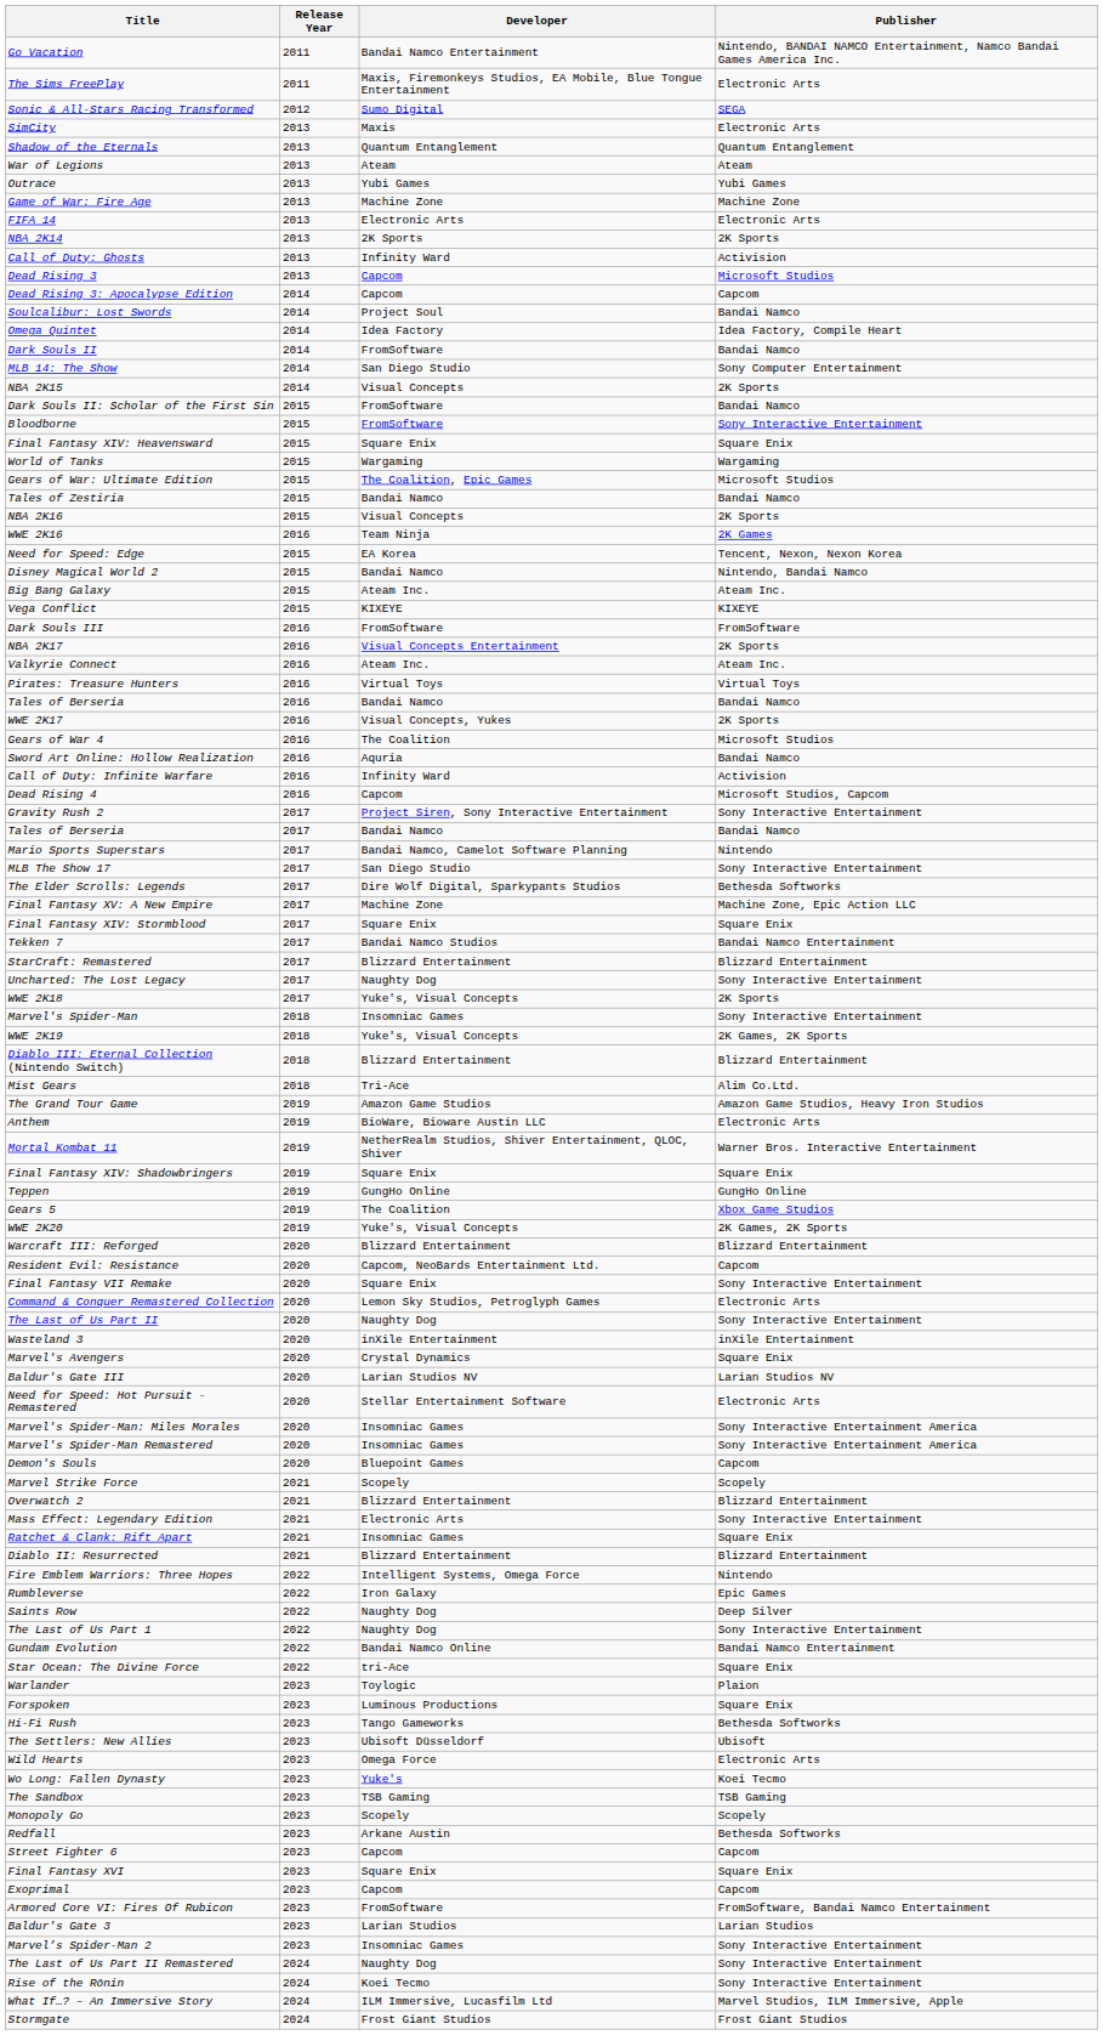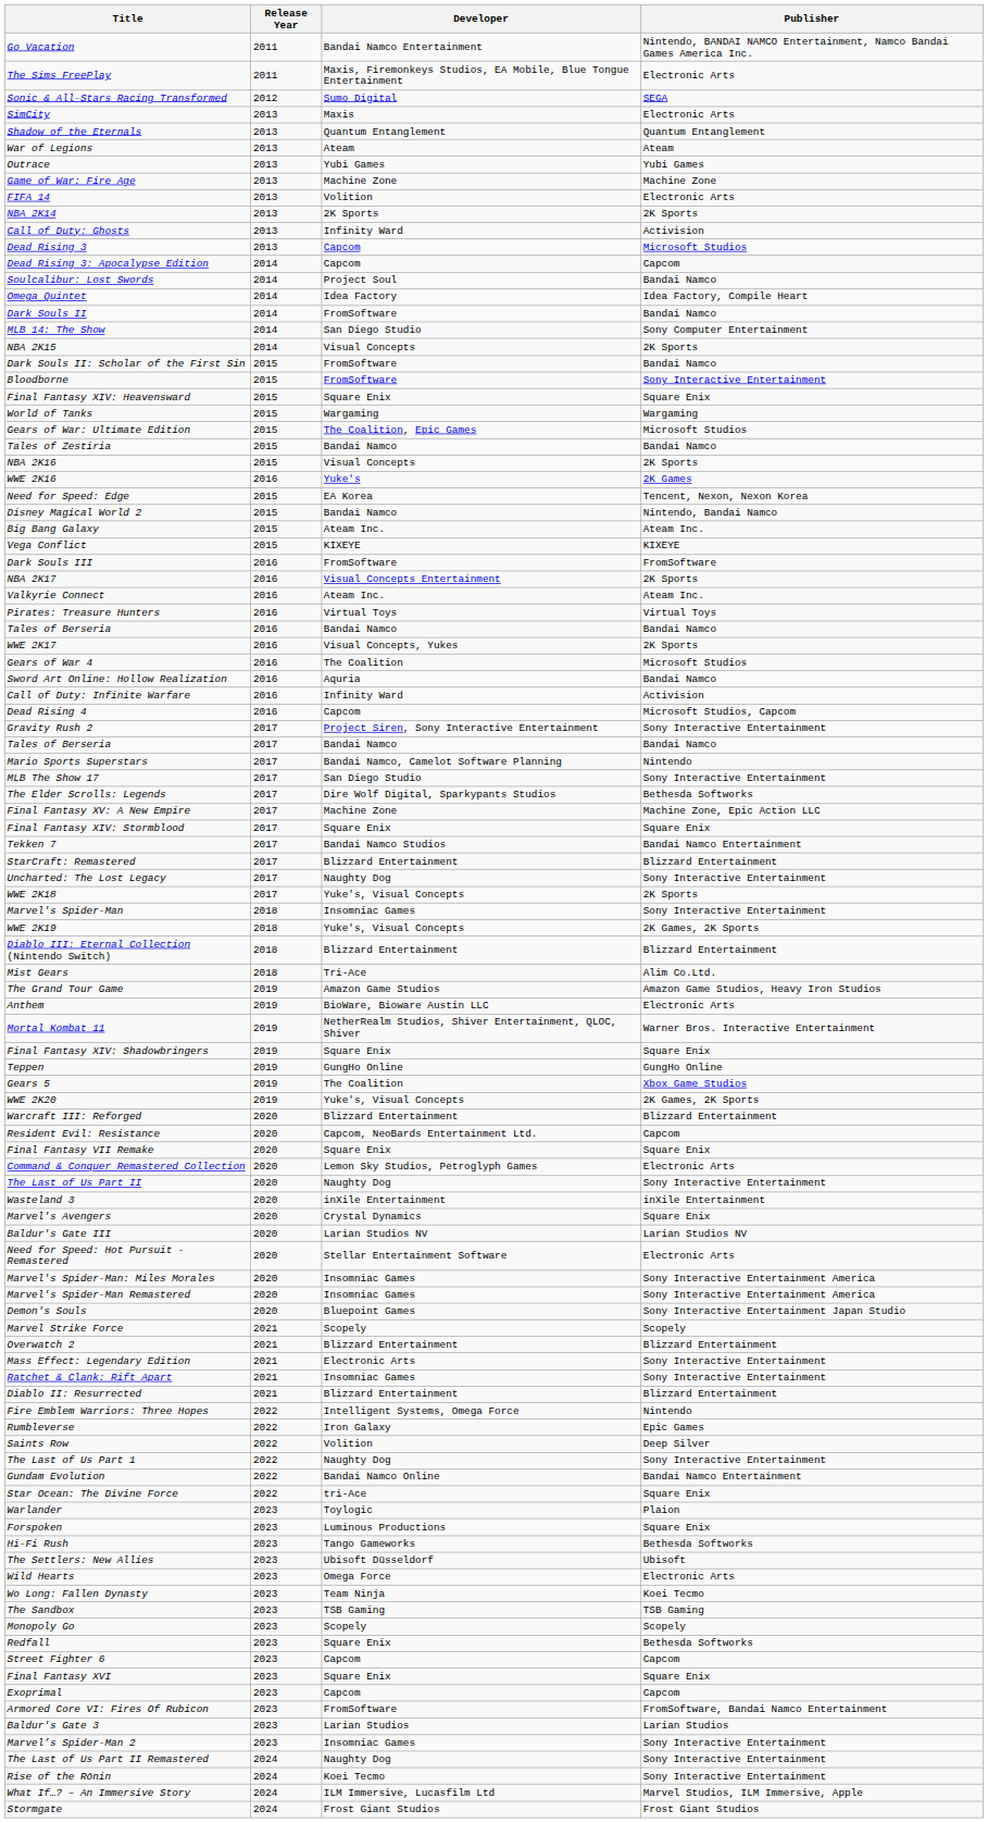 <table class="wikitable sortable">
 <tr>
 <th>Title</th>
 <th>Release Year</th>
 <th>Developer</th>
 <th>Publisher</th>
 </tr>
 <tr>
 <td><em><a href='#'>Go Vacation</a></em></td>
 <td>2011</td>
 <td>Bandai Namco Entertainment</td>
 <td>Nintendo, BANDAI NAMCO Entertainment, Namco Bandai Games America Inc.</td>
 </tr>
 <tr>
 <td><em><a href='#'>The Sims FreePlay</a></em></td>
 <td>2011</td>
 <td>Maxis, Firemonkeys Studios, EA Mobile, Blue Tongue Entertainment</td>
 <td>Electronic Arts</td>
 </tr>
 <tr>
 <td><em><a href='#'>Sonic & All-Stars Racing Transformed</a></em></td>
 <td>2012</td>
 <td><a href='#'>Sumo Digital</a></td>
 <td><a href='#'>SEGA</a></td>
 </tr>
 <tr>
 <td><em><a href='#'>SimCity</a></em></td>
 <td>2013</td>
 <td>Maxis</td>
 <td>Electronic Arts</td>
 </tr>
 <tr>
 <td><em><a href='#'>Shadow of the Eternals</a></em></td>
 <td>2013</td>
 <td>Quantum Entanglement</td>
 <td>Quantum Entanglement</td>
 </tr>
 <tr>
 <td><em>War of Legions</em></td>
 <td>2013</td>
 <td>Ateam</td>
 <td>Ateam</td>
 </tr>
 <tr>
 <td><em>Outrace</em></td>
 <td>2013</td>
 <td>Yubi Games</td>
 <td>Yubi Games</td>
 </tr>
 <tr>
 <td><em><a href='#'>Game of War: Fire Age</a></em></td>
 <td>2013</td>
 <td>Machine Zone</td>
 <td>Machine Zone</td>
 </tr>
 <tr>
 <td><em><a href='#'>FIFA 14</a></em></td>
 <td>2013</td>
-<td>Electronic Arts</td>
+<td>Volition </td>
 <td>Electronic Arts</td>
 </tr>
 <tr>
 <td><em><a href='#'>NBA 2K14</a></em></td>
 <td>2013</td>
 <td>2K Sports</td>
 <td>2K Sports</td>
 </tr>
 <tr>
 <td><em><a href='#'>Call of Duty: Ghosts</a></em></td>
 <td>2013</td>
 <td>Infinity Ward</td>
 <td>Activision</td>
 </tr>
 <tr>
 <td><em><a href='#'>Dead Rising 3</a></em></td>
 <td>2013</td>
 <td><a href='#'>Capcom</a></td>
 <td><a href='#'>Microsoft Studios</a></td>
 </tr>
 <tr>
 <td><em><a href='#'>Dead Rising 3: Apocalypse Edition</a></em></td>
 <td>2014</td>
 <td>Capcom</td>
 <td>Capcom</td>
 </tr>
 <tr>
 <td><em><a href='#'>Soulcalibur: Lost Swords</a></em></td>
 <td>2014</td>
 <td>Project Soul</td>
 <td>Bandai Namco</td>
 </tr>
 <tr>
 <td><em><a href='#'>Omega Quintet</a></em></td>
 <td>2014</td>
 <td>Idea Factory</td>
 <td>Idea Factory, Compile Heart</td>
 </tr>
 <tr>
 <td><em><a href='#'>Dark Souls II</a></em></td>
 <td>2014</td>
 <td>FromSoftware</td>
 <td>Bandai Namco</td>
 </tr>
 <tr>
 <td><em><a href='#'>MLB 14: The Show</a></em></td>
 <td>2014</td>
 <td>San Diego Studio</td>
 <td>Sony Computer Entertainment</td>
 </tr>
 <tr>
 <td><em>NBA 2K15</em></td>
 <td>2014</td>
 <td>Visual Concepts</td>
 <td>2K Sports</td>
 </tr>
 <tr>
 <td><em>Dark Souls II: Scholar of the First Sin</em></td>
 <td>2015</td>
 <td>FromSoftware</td>
 <td>Bandai Namco</td>
 </tr>
 <tr>
 <td><em>Bloodborne</em></td>
 <td>2015</td>
 <td><a href='#'>FromSoftware</a></td>
 <td><a href='#'>Sony Interactive Entertainment</a></td>
 </tr>
 <tr>
 <td><em>Final Fantasy XIV: Heavensward</em></td>
 <td>2015</td>
 <td>Square Enix</td>
 <td>Square Enix</td>
 </tr>
 <tr>
 <td><em>World of Tanks</em></td>
 <td>2015</td>
 <td>Wargaming</td>
 <td>Wargaming</td>
 </tr>
 <tr>
 <td><em>Gears of War: Ultimate Edition</em></td>
 <td>2015</td>
 <td><a href='#'>The Coalition</a>, <a href='#'>Epic Games</a></td>
 <td>Microsoft Studios</td>
 </tr>
 <tr>
 <td><em>Tales of Zestiria</em></td>
 <td>2015</td>
 <td>Bandai Namco</td>
 <td>Bandai Namco</td>
 </tr>
 <tr>
 <td><em>NBA 2K16</em></td>
 <td>2015</td>
 <td>Visual Concepts</td>
 <td>2K Sports</td>
 </tr>
 <tr>
 <td><em>WWE 2K16</em></td>
 <td>2016</td>
-<td>Team Ninja </td>
+<td><a href='#'>Yuke's</a></td>
 <td><a href='#'>2K Games</a></td>
 </tr>
 <tr>
 <td><em>Need for Speed: Edge</em></td>
 <td>2015</td>
 <td>EA Korea</td>
 <td>Tencent, Nexon, Nexon Korea</td>
 </tr>
 <tr>
 <td><em>Disney Magical World 2</em></td>
 <td>2015</td>
 <td>Bandai Namco</td>
 <td>Nintendo, Bandai Namco</td>
 </tr>
 <tr>
 <td><em>Big Bang Galaxy</em></td>
 <td>2015</td>
 <td>Ateam Inc.</td>
 <td>Ateam Inc.</td>
 </tr>
 <tr>
 <td><em>Vega Conflict</em></td>
 <td>2015</td>
 <td>KIXEYE</td>
 <td>KIXEYE</td>
 </tr>
 <tr>
 <td><em>Dark Souls III</em></td>
 <td>2016</td>
 <td>FromSoftware</td>
 <td>FromSoftware</td>
 </tr>
 <tr>
 <td><em>NBA 2K17</em></td>
 <td>2016</td>
 <td><a href='#'>Visual Concepts Entertainment</a></td>
 <td>2K Sports</td>
 </tr>
 <tr>
 <td><em>Valkyrie Connect</em></td>
 <td>2016</td>
 <td>Ateam Inc.</td>
 <td>Ateam Inc.</td>
 </tr>
 <tr>
 <td><em>Pirates: Treasure Hunters</em></td>
 <td>2016</td>
 <td>Virtual Toys</td>
 <td>Virtual Toys</td>
 </tr>
 <tr>
 <td><em>Tales of Berseria</em></td>
 <td>2016</td>
 <td>Bandai Namco</td>
 <td>Bandai Namco</td>
 </tr>
 <tr>
 <td><em>WWE 2K17</em></td>
 <td>2016</td>
 <td>Visual Concepts, Yukes</td>
 <td>2K Sports</td>
 </tr>
 <tr>
 <td><em>Gears of War 4</em></td>
 <td>2016</td>
 <td>The Coalition</td>
 <td>Microsoft Studios</td>
 </tr>
 <tr>
 <td><em>Sword Art Online: Hollow Realization</em></td>
 <td>2016</td>
 <td>Aquria</td>
 <td>Bandai Namco</td>
 </tr>
 <tr>
 <td><em>Call of Duty: Infinite Warfare</em></td>
 <td>2016</td>
 <td>Infinity Ward</td>
 <td>Activision</td>
 </tr>
 <tr>
 <td><em>Dead Rising 4</em></td>
 <td>2016</td>
 <td>Capcom</td>
 <td>Microsoft Studios, Capcom</td>
 </tr>
 <tr>
 <td><em>Gravity Rush 2</em></td>
 <td>2017</td>
 <td><a href='#'>Project Siren</a>, Sony Interactive Entertainment</td>
 <td>Sony Interactive Entertainment</td>
 </tr>
 <tr>
 <td><em>Tales of Berseria</em></td>
 <td>2017</td>
 <td>Bandai Namco</td>
 <td>Bandai Namco</td>
 </tr>
 <tr>
 <td><em>Mario Sports Superstars</em></td>
 <td>2017</td>
 <td>Bandai Namco, Camelot Software Planning</td>
 <td>Nintendo</td>
 </tr>
 <tr>
 <td><em>MLB The Show 17</em></td>
 <td>2017</td>
 <td>San Diego Studio</td>
 <td>Sony Interactive Entertainment</td>
 </tr>
 <tr>
 <td><em>The Elder Scrolls: Legends</em></td>
 <td>2017</td>
 <td>Dire Wolf Digital, Sparkypants Studios</td>
 <td>Bethesda Softworks</td>
 </tr>
 <tr>
 <td><em>Final Fantasy XV: A New Empire</em></td>
 <td>2017</td>
 <td>Machine Zone</td>
 <td>Machine Zone, Epic Action LLC</td>
 </tr>
 <tr>
 <td><em>Final Fantasy XIV: Stormblood</em></td>
 <td>2017</td>
 <td>Square Enix</td>
 <td>Square Enix</td>
 </tr>
 <tr>
 <td><em>Tekken 7</em></td>
 <td>2017</td>
 <td>Bandai Namco Studios</td>
 <td>Bandai Namco Entertainment</td>
 </tr>
 <tr>
 <td><em>StarCraft: Remastered</em></td>
 <td>2017</td>
 <td>Blizzard Entertainment</td>
 <td>Blizzard Entertainment</td>
 </tr>
 <tr>
 <td><em>Uncharted: The Lost Legacy</em></td>
 <td>2017</td>
 <td>Naughty Dog</td>
 <td>Sony Interactive Entertainment</td>
 </tr>
 <tr>
 <td><em>WWE 2K18</em></td>
 <td>2017</td>
 <td>Yuke's, Visual Concepts</td>
 <td>2K Sports</td>
 </tr>
 <tr>
 <td><em>Marvel's Spider-Man</em></td>
 <td>2018</td>
 <td>Insomniac Games</td>
 <td>Sony Interactive Entertainment</td>
 </tr>
 <tr>
 <td><em>WWE 2K19</em></td>
 <td>2018</td>
 <td>Yuke's, Visual Concepts</td>
 <td>2K Games, 2K Sports</td>
 </tr>
 <tr>
 <td><em><a href='#'>Diablo III: Eternal Collection</a></em> (Nintendo Switch)</td>
 <td>2018</td>
 <td>Blizzard Entertainment</td>
 <td>Blizzard Entertainment</td>
 </tr>
 <tr>
 <td><em>Mist Gears</em></td>
 <td>2018</td>
 <td>Tri-Ace</td>
 <td>Alim Co.Ltd.</td>
 </tr>
 <tr>
 <td><em>The Grand Tour Game</em></td>
 <td>2019</td>
 <td>Amazon Game Studios</td>
 <td>Amazon Game Studios, Heavy Iron Studios</td>
 </tr>
 <tr>
 <td><em>Anthem</em></td>
 <td>2019</td>
 <td>BioWare, Bioware Austin LLC</td>
 <td>Electronic Arts</td>
 </tr>
 <tr>
 <td><em><a href='#'>Mortal Kombat 11</a></em></td>
 <td>2019</td>
 <td>NetherRealm Studios, Shiver Entertainment, QLOC, Shiver</td>
 <td>Warner Bros. Interactive Entertainment</td>
 </tr>
 <tr>
 <td><em>Final Fantasy XIV: Shadowbringers</em></td>
 <td>2019</td>
 <td>Square Enix</td>
 <td>Square Enix</td>
 </tr>
 <tr>
 <td><em>Teppen</em></td>
 <td>2019</td>
 <td>GungHo Online</td>
 <td>GungHo Online</td>
 </tr>
 <tr>
 <td><em>Gears 5</em></td>
 <td>2019</td>
 <td>The Coalition</td>
 <td><a href='#'>Xbox Game Studios</a></td>
 </tr>
 <tr>
 <td><em>WWE 2K20</em></td>
 <td>2019</td>
 <td>Yuke's, Visual Concepts</td>
 <td>2K Games, 2K Sports</td>
 </tr>
 <tr>
 <td><em>Warcraft III: Reforged</em></td>
 <td>2020</td>
 <td>Blizzard Entertainment</td>
 <td>Blizzard Entertainment</td>
 </tr>
 <tr>
 <td><em>Resident Evil: Resistance</em></td>
 <td>2020</td>
 <td>Capcom, NeoBards Entertainment Ltd.</td>
 <td>Capcom</td>
 </tr>
 <tr>
 <td><em>Final Fantasy VII Remake</em></td>
 <td>2020</td>
 <td>Square Enix</td>
-<td>Sony Interactive Entertainment</td>
+<td>Square Enix</td>
 </tr>
 <tr>
 <td><em><a href='#'>Command & Conquer Remastered Collection</a></em></td>
 <td>2020</td>
 <td>Lemon Sky Studios, Petroglyph Games</td>
 <td>Electronic Arts</td>
 </tr>
 <tr>
 <td><em><a href='#'>The Last of Us Part II</a></em></td>
 <td>2020</td>
 <td>Naughty Dog</td>
 <td>Sony Interactive Entertainment</td>
 </tr>
 <tr>
 <td><em>Wasteland 3</em></td>
 <td>2020</td>
 <td>inXile Entertainment</td>
 <td>inXile Entertainment</td>
 </tr>
 <tr>
 <td><em>Marvel's Avengers</em></td>
 <td>2020</td>
 <td>Crystal Dynamics</td>
 <td>Square Enix</td>
 </tr>
 <tr>
 <td><em>Baldur's Gate III</em></td>
 <td>2020</td>
 <td>Larian Studios NV</td>
 <td>Larian Studios NV</td>
 </tr>
 <tr>
 <td><em>Need for Speed: Hot Pursuit - Remastered</em></td>
 <td>2020</td>
 <td>Stellar Entertainment Software</td>
 <td>Electronic Arts</td>
 </tr>
 <tr>
 <td><em>Marvel's Spider-Man: Miles Morales</em></td>
 <td>2020</td>
 <td>Insomniac Games</td>
 <td>Sony Interactive Entertainment America</td>
 </tr>
 <tr>
 <td><em>Marvel's Spider-Man Remastered</em></td>
 <td>2020</td>
 <td>Insomniac Games</td>
 <td>Sony Interactive Entertainment America</td>
 </tr>
 <tr>
 <td><em>Demon's Souls</em></td>
 <td>2020</td>
 <td>Bluepoint Games</td>
-<td>Capcom</td>
+<td>Sony Interactive Entertainment Japan Studio</td>
 </tr>
 <tr>
 <td><em>Marvel Strike Force</em></td>
 <td>2021</td>
 <td>Scopely</td>
 <td>Scopely</td>
 </tr>
 <tr>
 <td><em>Overwatch 2</em></td>
 <td>2021</td>
 <td>Blizzard Entertainment</td>
 <td>Blizzard Entertainment</td>
 </tr>
 <tr>
 <td><em>Mass Effect: Legendary Edition</em></td>
 <td>2021</td>
 <td>Electronic Arts</td>
 <td>Sony Interactive Entertainment</td>
 </tr>
 <tr>
 <td><em><a href='#'>Ratchet & Clank: Rift Apart</a></em></td>
 <td>2021</td>
 <td>Insomniac Games</td>
-<td>Square Enix</td>
+<td>Sony Interactive Entertainment</td>
 </tr>
 <tr>
 <td><em>Diablo II: Resurrected</em></td>
 <td>2021</td>
 <td>Blizzard Entertainment</td>
 <td>Blizzard Entertainment</td>
 </tr>
 <tr>
 <td><em>Fire Emblem Warriors: Three Hopes</em></td>
 <td>2022</td>
 <td>Intelligent Systems, Omega Force</td>
 <td>Nintendo</td>
 </tr>
 <tr>
 <td><em>Rumbleverse</em></td>
 <td>2022</td>
 <td>Iron Galaxy</td>
 <td>Epic Games</td>
 </tr>
 <tr>
 <td><em>Saints Row</em></td>
 <td>2022</td>
-<td>Naughty Dog</td>
+<td>Volition </td>
 <td>Deep Silver</td>
 </tr>
 <tr>
 <td><em>The Last of Us Part 1</em></td>
 <td>2022</td>
 <td>Naughty Dog</td>
 <td>Sony Interactive Entertainment</td>
 </tr>
 <tr>
 <td><em>Gundam Evolution</em></td>
 <td>2022</td>
 <td>Bandai Namco Online</td>
 <td>Bandai Namco Entertainment</td>
 </tr>
 <tr>
 <td><em>Star Ocean: The Divine Force</em></td>
 <td>2022</td>
 <td>tri-Ace </td>
 <td>Square Enix</td>
 </tr>
 <tr>
 <td><em>Warlander</em></td>
 <td>2023</td>
 <td>Toylogic</td>
 <td>Plaion</td>
 </tr>
 <tr>
 <td><em>Forspoken</em></td>
 <td>2023</td>
 <td>Luminous Productions</td>
 <td>Square Enix</td>
 </tr>
 <tr>
 <td><em>Hi-Fi Rush</em></td>
 <td>2023</td>
 <td>Tango Gameworks</td>
 <td>Bethesda Softworks</td>
 </tr>
 <tr>
 <td><em>The Settlers: New Allies</em></td>
 <td>2023</td>
 <td>Ubisoft Düsseldorf </td>
 <td>Ubisoft</td>
 </tr>
 <tr>
 <td><em>Wild Hearts</em></td>
 <td>2023</td>
 <td>Omega Force </td>
 <td>Electronic Arts</td>
 </tr>
 <tr>
 <td><em>Wo Long: Fallen Dynasty</em></td>
 <td>2023</td>
-<td><a href='#'>Yuke's</a></td>
+<td>Team Ninja </td>
 <td>Koei Tecmo</td>
 </tr>
 <tr>
 <td><em>The Sandbox</em></td>
 <td>2023</td>
 <td>TSB Gaming </td>
 <td>TSB Gaming </td>
 </tr>
 <tr>
 <td><em>Monopoly Go</em></td>
 <td>2023</td>
 <td>Scopely</td>
 <td>Scopely</td>
 </tr>
 <tr>
 <td><em>Redfall</em></td>
 <td>2023</td>
-<td>Arkane Austin</td>
+<td>Square Enix</td>
 <td>Bethesda Softworks</td>
 </tr>
 <tr>
 <td><em>Street Fighter 6</em></td>
 <td>2023</td>
 <td>Capcom</td>
 <td>Capcom</td>
 </tr>
 <tr>
 <td><em>Final Fantasy XVI</em></td>
 <td>2023</td>
 <td>Square Enix</td>
 <td>Square Enix</td>
 </tr>
 <tr>
 <td><em>Exoprimal</em></td>
 <td>2023</td>
 <td>Capcom</td>
 <td>Capcom</td>
 </tr>
 <tr>
 <td><em>Armored Core VI: Fires Of Rubicon</em></td>
 <td>2023</td>
 <td>FromSoftware</td>
 <td>FromSoftware, Bandai Namco Entertainment</td>
 </tr>
 <tr>
 <td><em>Baldur's Gate 3</em></td>
 <td>2023</td>
 <td>Larian Studios</td>
 <td>Larian Studios</td>
 </tr>
 <tr>
 <td><em>Marvel’s Spider-Man 2</em></td>
 <td>2023</td>
 <td>Insomniac Games</td>
 <td>Sony Interactive Entertainment</td>
 </tr>
 <tr>
 <td><em>The Last of Us Part II Remastered</em></td>
 <td>2024</td>
 <td>Naughty Dog</td>
 <td>Sony Interactive Entertainment</td>
 </tr>
 <tr>
 <td><em>Rise of the Rōnin</em></td>
 <td>2024</td>
 <td>Koei Tecmo</td>
 <td>Sony Interactive Entertainment</td>
 </tr>
 <tr>
 <td><em>What If…? – An Immersive Story</em></td>
 <td>2024</td>
 <td>ILM Immersive, Lucasfilm Ltd</td>
 <td>Marvel Studios, ILM Immersive, Apple</td>
 </tr>
 <tr>
 <td><em>Stormgate</em></td>
 <td>2024</td>
 <td>Frost Giant Studios</td>
 <td>Frost Giant Studios</td>
 </tr>
 </table>
